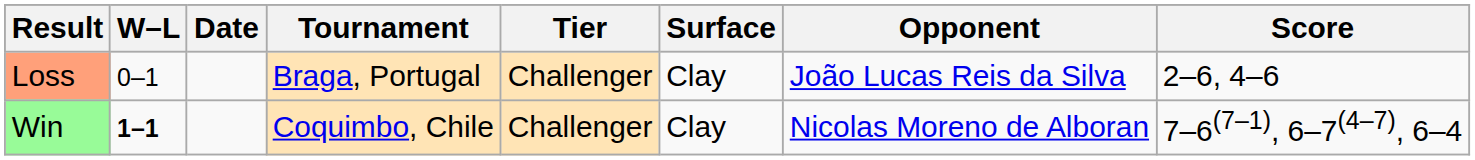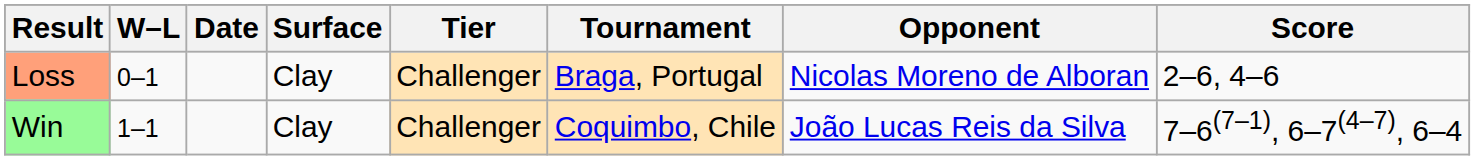 <table class="sortable wikitable">
 <tr>
 <th>Result</th>
 <th class="unsortable">W–L</th>
 <th>Date</th>
+<th>Surface</th>
+<th>Tier</th>
 <th>Tournament</th>
-<th>Tier</th>
-<th>Surface</th>
 <th>Opponent</th>
 <th class="unsortable">Score</th>
 </tr>
 <tr>
 <td bgcolor=FFA07A>Loss</td>
 <td><small>0–1</small></td>
 <td><a href='#'></a></td>
+<td>Clay</td>
+<td style="background:moccasin;">Challenger</td>
 <td style="background:moccasin;"><a href='#'>Braga</a>, Portugal</td>
-<td style="background:moccasin;">Challenger</td>
-<td>Clay</td>
-<td> <a href='#'>João Lucas Reis da Silva</a></td>
+<td> <a href='#'>Nicolas Moreno de Alboran</a></td>
 <td>2–6, 4–6</td>
 </tr>
 <tr>
 <td bgcolor=98FB98>Win</td>
-<td><strong><small>1–1</small></strong></td>
+<td><small>1–1</small></td>
 <td><a href='#'></a></td>
+<td>Clay</td>
+<td style="background:moccasin;">Challenger</td>
 <td style="background:moccasin;"><a href='#'>Coquimbo</a>, Chile</td>
-<td style="background:moccasin;">Challenger</td>
-<td>Clay</td>
-<td> <a href='#'>Nicolas Moreno de Alboran</a></td>
+<td> <a href='#'>João Lucas Reis da Silva</a></td>
 <td>7–6<sup>(7–1)</sup>, 6–7<sup>(4–7)</sup>, 6–4</td>
 </tr>
 </table>
